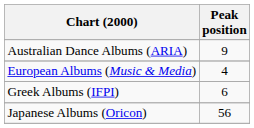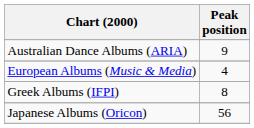 <table class="wikitable sortable">
 <tr>
 <th>Chart (2000)</th>
 <th>Peak<br>position</th>
 </tr>
 <tr>
 </tr>
 <tr>
 <td>Australian Dance Albums (<a href='#'>ARIA</a>)</td>
 <td align="center">9</td>
 </tr>
 <tr>
 </tr>
 <tr>
 </tr>
 <tr>
 </tr>
 <tr>
 </tr>
 <tr>
 <td><a href='#'>European Albums</a> (<em><a href='#'>Music & Media</a></em>)</td>
 <td style="text-align:center;">4</td>
 </tr>
 <tr>
 </tr>
 <tr>
 </tr>
 <tr>
 </tr>
 <tr>
 <td align="left">Greek Albums (<a href='#'>IFPI</a>)</td>
-<td style="text-align:center;">6</td>
+<td style="text-align:center;">8</td>
 </tr>
 <tr>
 </tr>
 <tr>
 </tr>
 <tr>
 </tr>
 <tr>
 <td align="left">Japanese Albums (<a href='#'>Oricon</a>)</td>
 <td align="center">56</td>
 </tr>
 <tr>
 </tr>
 <tr>
 </tr>
 <tr>
 </tr>
 <tr>
 </tr>
 <tr>
 </tr>
 <tr>
 </tr>
 </table>
